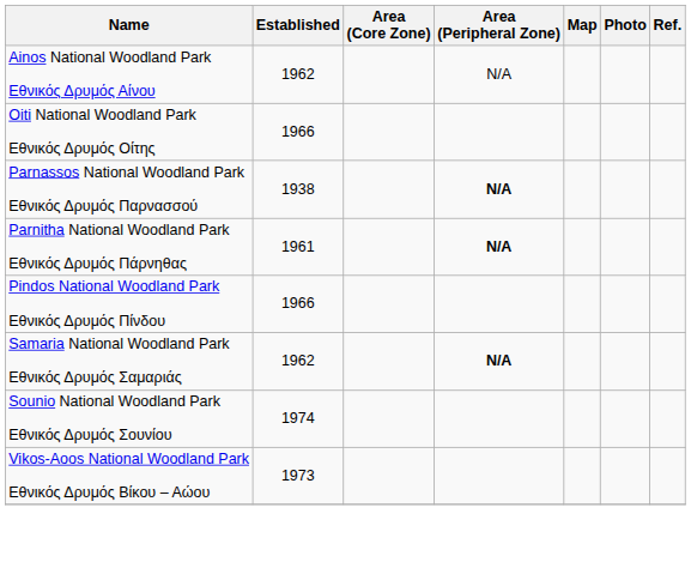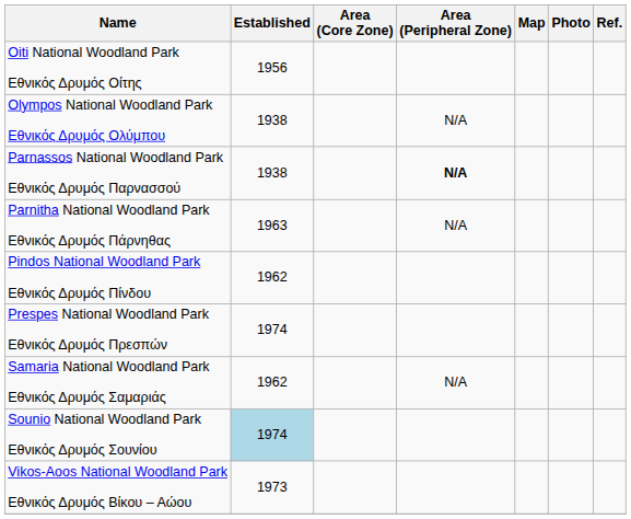 <table class="wikitable sortable">
 <tr>
 <th>Name</th>
 <th>Established</th>
 <th>Area<br>(Core Zone)</th>
 <th>Area<br>(Peripheral Zone)</th>
 <th class="unsortable">Map</th>
 <th class="unsortable">Photo</th>
 <th class="unsortable">Ref.</th>
 </tr>
 <tr>
-<td><a href='#'>Ainos</a> National Woodland Park<br><br><a href='#'>Εθνικός Δρυμός Αίνου</a></td>
-<td align="center">1962</td>
+<td><a href='#'>Oiti</a> National Woodland Park<br><br>Εθνικός Δρυμός Οίτης</td>
+<td align="center">1956</td>
+<td></td>
+<td></td>
+<td align="center" style="padding:0"></td>
+<td align="center" style="padding:0"></td>
+<td><br></td>
+</tr>
+<tr>
+<td><a href='#'>Olympos</a> National Woodland Park<br><br><a href='#'>Εθνικός Δρυμός Ολύμπου</a></td>
+<td align="center">1938</td>
 <td></td>
 <td align="center">N/A</td>
 <td align="center" style="padding:0"></td>
 <td align="center" style="padding:0"></td>
 <td></td>
-</tr>
-<tr>
-<td><a href='#'>Oiti</a> National Woodland Park<br><br>Εθνικός Δρυμός Οίτης</td>
-<td align="center">1966</td>
-<td></td>
-<td></td>
-<td align="center" style="padding:0"></td>
-<td align="center" style="padding:0"></td>
-<td><br></td>
 </tr>
 <tr>
 <td><a href='#'>Parnassos</a> National Woodland Park<br><br>Εθνικός Δρυμός Παρνασσού</td>
 <td align="center">1938</td>
 <td></td>
 <td align="center"><strong>N/A</strong></td>
 <td align="center" style="padding:0"></td>
 <td align="center" style="padding:0"></td>
 <td></td>
 </tr>
 <tr>
 <td><a href='#'>Parnitha</a> National Woodland Park<br><br>Εθνικός Δρυμός Πάρνηθας</td>
-<td align="center">1961</td>
+<td align="center">1963</td>
 <td></td>
-<td align="center"><strong>N/A</strong></td>
+<td align="center">N/A</td>
 <td align="center" style="padding:0"></td>
 <td align="center" style="padding:0"></td>
 <td></td>
 </tr>
 <tr>
 <td><a href='#'>Pindos National Woodland Park</a><br><br>Εθνικός Δρυμός Πίνδου</td>
-<td align="center">1966</td>
+<td align="center">1962</td>
+<td></td>
+<td></td>
+<td align="center" style="padding:0"></td>
+<td align="center" style="padding:0"></td>
+<td><br></td>
+</tr>
+<tr>
+<td><a href='#'>Prespes</a> National Woodland Park<br><br>Εθνικός Δρυμός Πρεσπών</td>
+<td align="center">1974</td>
 <td></td>
 <td></td>
 <td align="center" style="padding:0"></td>
 <td align="center" style="padding:0"></td>
 <td><br></td>
 </tr>
 <tr>
 <td><a href='#'>Samaria</a> National Woodland Park<br><br>Εθνικός Δρυμός Σαμαριάς</td>
 <td align="center">1962</td>
 <td></td>
-<td align="center"><strong>N/A</strong></td>
+<td align="center">N/A</td>
 <td align="center" style="padding:0"></td>
 <td align="center" style="padding:0"></td>
 <td></td>
 </tr>
 <tr>
 <td><a href='#'>Sounio</a> National Woodland Park<br><br>Εθνικός Δρυμός Σουνίου</td>
-<td align="center">1974</td>
+<td align="center" style="background: lightblue;">1974</td>
 <td></td>
 <td></td>
 <td align="center" style="padding:0"></td>
 <td align="center" style="padding:0"></td>
 <td><br></td>
 </tr>
 <tr>
 <td><a href='#'>Vikos-Aoos National Woodland Park</a><br><br>Εθνικός Δρυμός Βίκου – Αώου</td>
 <td align="center">1973</td>
 <td></td>
 <td></td>
 <td align="center" style="padding:0"></td>
 <td align="center" style="padding:0"></td>
 <td><br></td>
 </tr>
 <tr>
 </tr>
 </table>
